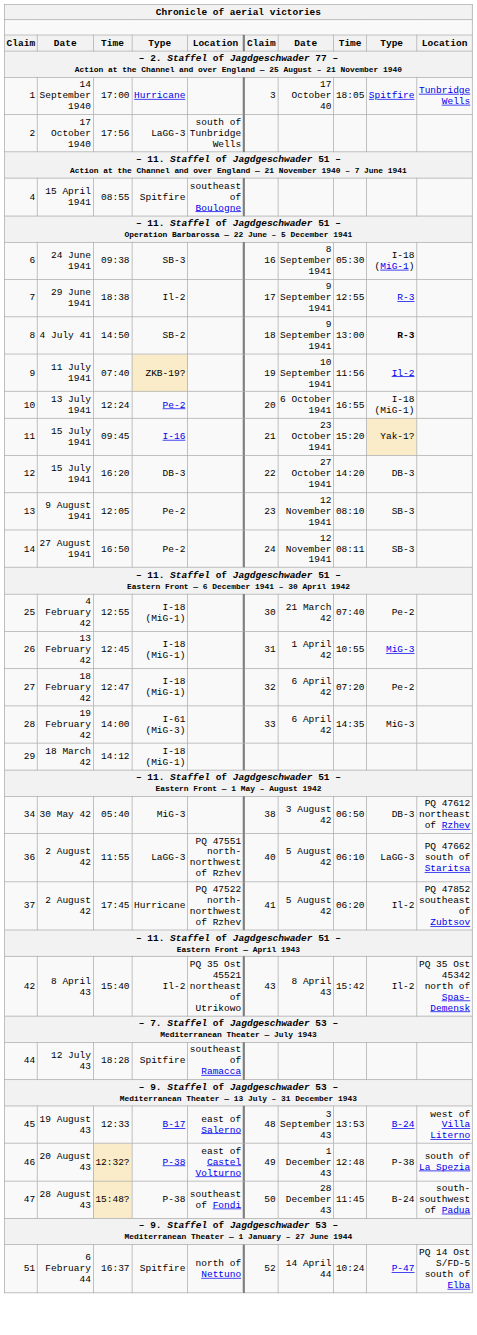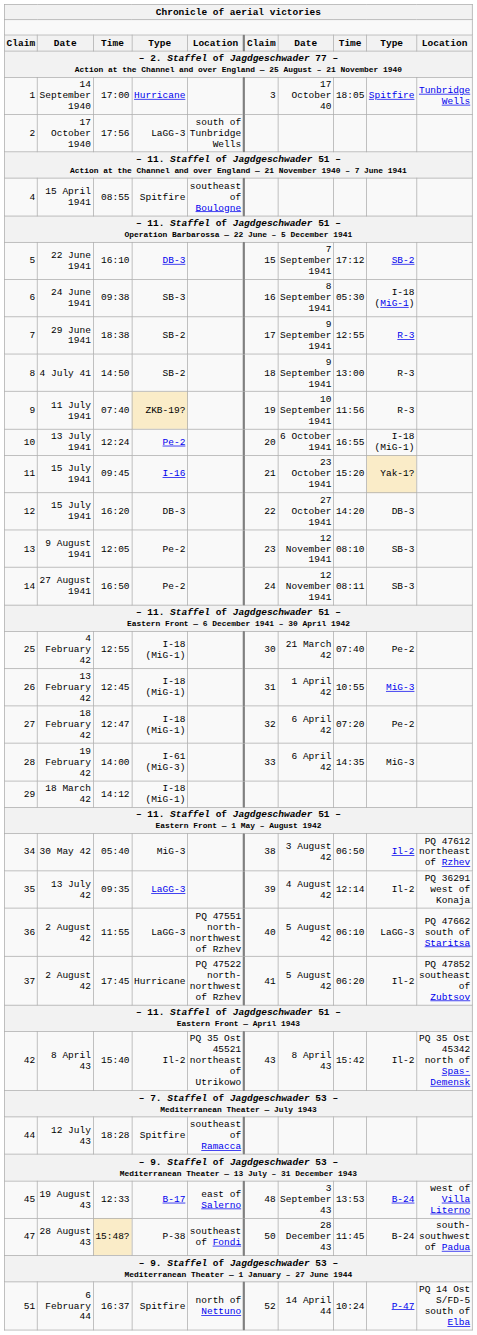 <table class="wikitable plainrowheaders collapsible" style="margin-left: auto; margin-right: auto; border: none; text-align:right; width: 100%;">
 <tr>
 <th colspan="10">Chronicle of aerial victories</th>
 </tr>
 <tr>
 <td colspan="10" style="text-align: left;"><br></td>
 </tr>
 <tr>
 <th scope="col">Claim</th>
 <th scope="col">Date</th>
 <th scope="col">Time</th>
 <th scope="col" width="100px">Type</th>
 <th scope="col">Location</th>
 <th scope="col" style="border-left: 3px solid grey;">Claim</th>
 <th scope="col">Date</th>
 <th scope="col">Time</th>
 <th scope="col" width="100px">Type</th>
 <th scope="col">Location</th>
 </tr>
 <tr>
 <th colspan="10">– 2. <em>Staffel</em> of <em>Jagdgeschwader</em> 77 –<br><small>Action at the Channel and over England — 25 August – 21 November 1940</small></th>
 </tr>
 <tr>
 <td>1</td>
 <td>14 September 1940</td>
 <td>17:00</td>
 <td><a href='#'>Hurricane</a></td>
 <td></td>
 <td style="border-left: 3px solid grey;">3</td>
 <td>17 October 40</td>
 <td>18:05</td>
 <td><a href='#'>Spitfire</a></td>
 <td><a href='#'>Tunbridge Wells</a></td>
 </tr>
 <tr>
 <td>2</td>
 <td>17 October 1940</td>
 <td>17:56</td>
 <td>LaGG-3</td>
 <td>south of Tunbridge Wells</td>
 <td style="border-left: 3px solid grey;"></td>
 <td></td>
 <td></td>
 <td></td>
 <td></td>
 </tr>
 <tr>
 <th colspan="10">– 11. <em>Staffel</em> of <em>Jagdgeschwader</em> 51 –<br><small>Action at the Channel and over England — 21 November 1940 – 7 June 1941</small></th>
 </tr>
 <tr>
 <td>4</td>
 <td>15 April 1941</td>
 <td>08:55</td>
 <td>Spitfire</td>
 <td>southeast of <a href='#'>Boulogne</a></td>
 <td style="border-left: 3px solid grey;"></td>
 <td></td>
 <td></td>
 <td></td>
 <td></td>
 </tr>
 <tr>
 <th colspan="10">– 11. <em>Staffel</em> of <em>Jagdgeschwader</em> 51 –<br><small>Operation Barbarossa — 22 June – 5 December 1941</small></th>
 </tr>
 <tr>
+<td>5</td>
+<td>22 June 1941</td>
+<td>16:10</td>
+<td><a href='#'>DB-3</a></td>
+<td></td>
+<td style="border-left: 3px solid grey;">15</td>
+<td>7 September 1941</td>
+<td>17:12</td>
+<td><a href='#'>SB-2</a></td>
+<td></td>
+</tr>
+<tr>
 <td>6</td>
 <td>24 June 1941</td>
 <td>09:38</td>
 <td>SB-3</td>
 <td></td>
 <td style="border-left: 3px solid grey;">16</td>
 <td>8 September 1941</td>
 <td>05:30</td>
 <td>I-18 (<a href='#'>MiG-1</a>)</td>
 <td></td>
 </tr>
 <tr>
 <td>7</td>
 <td>29 June 1941</td>
 <td>18:38</td>
-<td>Il-2</td>
+<td>SB-2</td>
 <td></td>
 <td style="border-left: 3px solid grey;">17</td>
 <td>9 September 1941</td>
 <td>12:55</td>
 <td><a href='#'>R-3</a></td>
 <td></td>
 </tr>
 <tr>
 <td>8</td>
 <td>4 July 41</td>
 <td>14:50</td>
 <td>SB-2</td>
 <td></td>
 <td style="border-left: 3px solid grey;">18</td>
 <td>9 September 1941</td>
 <td>13:00</td>
-<td><strong>R-3</strong></td>
+<td>R-3</td>
 <td></td>
 </tr>
 <tr>
 <td>9</td>
 <td>11 July 1941</td>
 <td>07:40</td>
 <td style="background:#faecc8">ZKB-19?</td>
 <td></td>
 <td style="border-left: 3px solid grey;">19</td>
 <td>10 September 1941</td>
 <td>11:56</td>
-<td><a href='#'>Il-2</a></td>
+<td>R-3</td>
 <td></td>
 </tr>
 <tr>
 <td>10</td>
 <td>13 July 1941</td>
 <td>12:24</td>
 <td><a href='#'>Pe-2</a></td>
 <td></td>
 <td style="border-left: 3px solid grey;">20</td>
 <td>6 October 1941</td>
 <td>16:55</td>
 <td>I-18 (MiG-1)</td>
 <td></td>
 </tr>
 <tr>
 <td>11</td>
 <td>15 July 1941</td>
 <td>09:45</td>
 <td><a href='#'>I-16</a></td>
 <td></td>
 <td style="border-left: 3px solid grey;">21</td>
 <td>23 October 1941</td>
 <td>15:20</td>
 <td style="background:#faecc8">Yak-1?</td>
 <td></td>
 </tr>
 <tr>
 <td>12</td>
 <td>15 July 1941</td>
 <td>16:20</td>
 <td>DB-3</td>
 <td></td>
 <td style="border-left: 3px solid grey;">22</td>
 <td>27 October 1941</td>
 <td>14:20</td>
 <td>DB-3</td>
 <td></td>
 </tr>
 <tr>
 <td>13</td>
 <td>9 August 1941</td>
 <td>12:05</td>
 <td>Pe-2</td>
 <td></td>
 <td style="border-left: 3px solid grey;">23</td>
 <td>12 November 1941</td>
 <td>08:10</td>
 <td>SB-3</td>
 <td></td>
 </tr>
 <tr>
 <td>14</td>
 <td>27 August 1941</td>
 <td>16:50</td>
 <td>Pe-2</td>
 <td></td>
 <td style="border-left: 3px solid grey;">24</td>
 <td>12 November 1941</td>
 <td>08:11</td>
 <td>SB-3</td>
 <td></td>
 </tr>
 <tr>
 <th colspan="10">– 11. <em>Staffel</em> of <em>Jagdgeschwader</em> 51 –<br><small>Eastern Front — 6 December 1941 – 30 April 1942</small></th>
 </tr>
 <tr>
 <td>25</td>
 <td>4 February 42</td>
 <td>12:55</td>
 <td>I-18 (MiG-1)</td>
 <td></td>
 <td style="border-left: 3px solid grey;">30</td>
 <td>21 March 42</td>
 <td>07:40</td>
 <td>Pe-2</td>
 <td></td>
 </tr>
 <tr>
 <td>26</td>
 <td>13 February 42</td>
 <td>12:45</td>
 <td>I-18 (MiG-1)</td>
 <td></td>
 <td style="border-left: 3px solid grey;">31</td>
 <td>1 April 42</td>
 <td>10:55</td>
 <td><a href='#'>MiG-3</a></td>
 <td></td>
 </tr>
 <tr>
 <td>27</td>
 <td>18 February 42</td>
 <td>12:47</td>
 <td>I-18 (MiG-1)</td>
 <td></td>
 <td style="border-left: 3px solid grey;">32</td>
 <td>6 April 42</td>
 <td>07:20</td>
 <td>Pe-2</td>
 <td></td>
 </tr>
 <tr>
 <td>28</td>
 <td>19 February 42</td>
 <td>14:00</td>
 <td>I-61 (MiG-3)</td>
 <td></td>
 <td style="border-left: 3px solid grey;">33</td>
 <td>6 April 42</td>
 <td>14:35</td>
 <td>MiG-3</td>
 <td></td>
 </tr>
 <tr>
 <td>29</td>
 <td>18 March 42</td>
 <td>14:12</td>
 <td>I-18 (MiG-1)</td>
 <td></td>
 <td style="border-left: 3px solid grey;"></td>
 <td></td>
 <td></td>
 <td></td>
 <td></td>
 </tr>
 <tr>
 <th colspan="10">– 11. <em>Staffel</em> of <em>Jagdgeschwader</em> 51 –<br><small>Eastern Front — 1 May – August 1942</small></th>
 </tr>
 <tr>
 <td>34</td>
 <td>30 May 42</td>
 <td>05:40</td>
 <td>MiG-3</td>
 <td></td>
 <td style="border-left: 3px solid grey;">38</td>
 <td>3 August 42</td>
 <td>06:50</td>
-<td>DB-3</td>
+<td><a href='#'>Il-2</a></td>
 <td>PQ 47612<br> northeast of <a href='#'>Rzhev</a></td>
+</tr>
+<tr>
+<td>35</td>
+<td>13 July 42</td>
+<td>09:35</td>
+<td><a href='#'>LaGG-3</a></td>
+<td></td>
+<td style="border-left: 3px solid grey;">39</td>
+<td>4 August 42</td>
+<td>12:14</td>
+<td>Il-2</td>
+<td>PQ 36291<br> west of Konaja</td>
 </tr>
 <tr>
 <td>36</td>
 <td>2 August 42</td>
 <td>11:55</td>
 <td>LaGG-3</td>
 <td>PQ 47551<br> north-northwest of Rzhev</td>
 <td style="border-left: 3px solid grey;">40</td>
 <td>5 August 42</td>
 <td>06:10</td>
 <td>LaGG-3</td>
 <td>PQ 47662<br> south of <a href='#'>Staritsa</a></td>
 </tr>
 <tr>
 <td>37</td>
 <td>2 August 42</td>
 <td>17:45</td>
 <td>Hurricane</td>
 <td>PQ 47522<br> north-northwest of Rzhev</td>
 <td style="border-left: 3px solid grey;">41</td>
 <td>5 August 42</td>
 <td>06:20</td>
 <td>Il-2</td>
 <td>PQ 47852<br> southeast of <a href='#'>Zubtsov</a></td>
 </tr>
 <tr>
 <th colspan="10">– 11. <em>Staffel</em> of <em>Jagdgeschwader</em> 51 –<br><small>Eastern Front — April 1943</small></th>
 </tr>
 <tr>
 <td>42</td>
 <td>8 April 43</td>
 <td>15:40</td>
 <td>Il-2</td>
 <td>PQ 35 Ost 45521<br> northeast of Utrikowo</td>
 <td style="border-left: 3px solid grey;">43</td>
 <td>8 April 43</td>
 <td>15:42</td>
 <td>Il-2</td>
 <td>PQ 35 Ost 45342<br> north of <a href='#'>Spas-Demensk</a></td>
 </tr>
 <tr>
 <th colspan="10">– 7. <em>Staffel</em> of <em>Jagdgeschwader</em> 53 –<br><small>Mediterranean Theater — July 1943</small></th>
 </tr>
 <tr>
 <td>44</td>
 <td>12 July 43</td>
 <td>18:28</td>
 <td>Spitfire</td>
 <td> southeast of <a href='#'>Ramacca</a></td>
 <td style="border-left: 3px solid grey;"></td>
 <td></td>
 <td></td>
 <td></td>
 <td></td>
 </tr>
 <tr>
 <th colspan="10">– 9. <em>Staffel</em> of <em>Jagdgeschwader</em> 53 –<br><small>Mediterranean Theater — 13 July – 31 December 1943</small></th>
 </tr>
 <tr>
 <td>45</td>
 <td>19 August 43</td>
 <td>12:33</td>
 <td><a href='#'>B-17</a></td>
 <td>east of <a href='#'>Salerno</a></td>
 <td style="border-left: 3px solid grey;">48</td>
 <td>3 September 43</td>
 <td>13:53</td>
 <td><a href='#'>B-24</a></td>
 <td> west of <a href='#'>Villa Literno</a></td>
 </tr>
 <tr>
-<td>46</td>
-<td>20 August 43</td>
-<td style="background:#faecc8">12:32?</td>
-<td><a href='#'>P-38</a></td>
-<td> east of <a href='#'>Castel Volturno</a></td>
-<td style="border-left: 3px solid grey;">49</td>
-<td>1 December 43</td>
-<td>12:48</td>
-<td>P-38</td>
-<td> south of <a href='#'>La Spezia</a></td>
-</tr>
-<tr>
 <td>47</td>
 <td>28 August 43</td>
 <td style="background:#faecc8">15:48?</td>
 <td>P-38</td>
 <td> southeast of <a href='#'>Fondi</a></td>
 <td style="border-left: 3px solid grey;">50</td>
 <td>28 December 43</td>
 <td>11:45</td>
 <td>B-24</td>
 <td> south-southwest of <a href='#'>Padua</a></td>
 </tr>
 <tr>
 <th colspan="10">– 9. <em>Staffel</em> of <em>Jagdgeschwader</em> 53 –<br><small>Mediterranean Theater — 1 January – 27 June 1944</small></th>
 </tr>
 <tr>
 <td>51</td>
 <td>6 February 44</td>
 <td>16:37</td>
 <td>Spitfire</td>
 <td> north of <a href='#'>Nettuno</a></td>
 <td style="border-left: 3px solid grey;">52</td>
 <td>14 April 44</td>
 <td>10:24</td>
 <td><a href='#'>P-47</a></td>
 <td>PQ 14 Ost S/FD-5<br>south of <a href='#'>Elba</a></td>
 </tr>
 </table>
